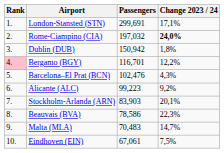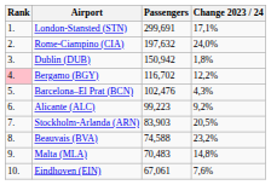 <table class="wikitable" style="font-size: 80%">
 <tr>
 <th>Rank</th>
 <th>Airport</th>
 <th>Passengers</th>
 <th>Change 2023 / 24</th>
 </tr>
 <tr>
 <td>1.</td>
 <td> <a href='#'>London-Stansted (STN)</a></td>
 <td>299,691</td>
 <td> 17,1%</td>
 </tr>
 <tr>
 <td>2.</td>
 <td> <a href='#'>Rome-Ciampino (CIA)</a></td>
-<td>197,032</td>
-<td><strong> 24,0%</strong></td>
+<td>197,632</td>
+<td> 24,0%</td>
 </tr>
 <tr>
 <td>3.</td>
 <td> <a href='#'>Dublin (DUB)</a></td>
 <td>150,942</td>
 <td> 1,8%</td>
 </tr>
 <tr>
 <td style="background: pink;">4.</td>
 <td> <a href='#'>Bergamo (BGY)</a></td>
-<td>116,701</td>
+<td>116,702</td>
 <td> 12,2%</td>
 </tr>
 <tr>
 <td>5.</td>
 <td> <a href='#'>Barcelona–El Prat (BCN)</a></td>
 <td>102,476</td>
 <td> 4,3%</td>
 </tr>
 <tr>
 <td>6.</td>
 <td> <a href='#'>Alicante (ALC)</a></td>
 <td>99,223</td>
 <td> 9,2%</td>
 </tr>
 <tr>
 <td>7.</td>
 <td> <a href='#'>Stockholm-Arlanda (ARN)</a></td>
 <td>83,903</td>
-<td> 20,1%</td>
+<td> 20,5%</td>
 </tr>
 <tr>
 <td>8.</td>
 <td> <a href='#'>Beauvais (BVA)</a></td>
-<td>78,586</td>
-<td> 22,3%</td>
+<td>74,588</td>
+<td> 23,2%</td>
 </tr>
 <tr>
 <td>9.</td>
 <td> <a href='#'>Malta (MLA)</a></td>
 <td>70,483</td>
-<td> 14,7%</td>
+<td> 14,8%</td>
 </tr>
 <tr>
 <td>10.</td>
 <td> <a href='#'>Eindhoven (EIN)</a></td>
 <td>67,061</td>
-<td> 7,5%</td>
+<td> 7,6%</td>
 </tr>
 </table>
